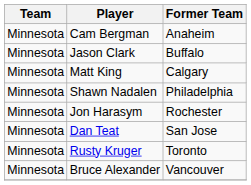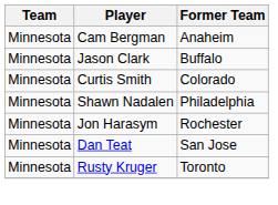 <table class="wikitable">
 <tr>
 <th>Team</th>
 <th>Player</th>
 <th>Former Team</th>
 </tr>
 <tr>
 <td>Minnesota</td>
 <td>Cam Bergman</td>
 <td>Anaheim</td>
 </tr>
 <tr>
 <td>Minnesota</td>
 <td>Jason Clark</td>
 <td>Buffalo</td>
 </tr>
 <tr>
 <td>Minnesota</td>
-<td>Matt King</td>
-<td>Calgary</td>
+<td>Curtis Smith</td>
+<td>Colorado</td>
 </tr>
 <tr>
 <td>Minnesota</td>
 <td>Shawn Nadalen</td>
 <td>Philadelphia</td>
 </tr>
 <tr>
 <td>Minnesota</td>
 <td>Jon Harasym</td>
 <td>Rochester</td>
 </tr>
 <tr>
 <td>Minnesota</td>
 <td><a href='#'>Dan Teat</a></td>
 <td>San Jose</td>
 </tr>
 <tr>
 <td>Minnesota</td>
 <td><a href='#'>Rusty Kruger</a></td>
 <td>Toronto</td>
 </tr>
 <tr>
-<td>Minnesota</td>
-<td>Bruce Alexander</td>
-<td>Vancouver</td>
-</tr>
-<tr>
 </tr>
 </table>
